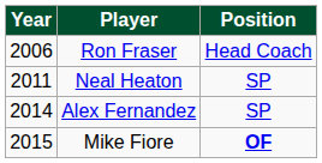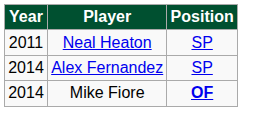 <table class="wikitable">
 <tr>
 <th style="background: #005030; color:white;">Year</th>
 <th style="background: #005030; color:white;">Player</th>
 <th style="background: #005030; color:white;">Position</th>
-</tr>
-<tr style="text-align:center;">
-<td>2006</td>
-<td><a href='#'>Ron Fraser</a></td>
-<td><a href='#'>Head Coach</a></td>
 </tr>
 <tr style="text-align:center;">
 <td>2011</td>
 <td><a href='#'>Neal Heaton</a></td>
 <td><a href='#'>SP</a></td>
 </tr>
 <tr style="text-align:center;">
 <td>2014</td>
 <td><a href='#'>Alex Fernandez</a></td>
 <td><a href='#'>SP</a></td>
 </tr>
 <tr |- style="text-align:center;">
-<td>2015</td>
+<td>2014</td>
 <td>Mike Fiore</td>
 <td><strong><a href='#'>OF</a></strong></td>
 </tr>
 <tr>
 </tr>
 </table>
